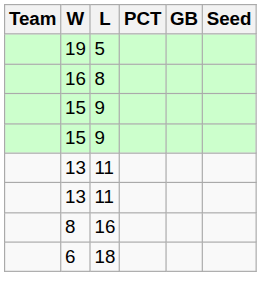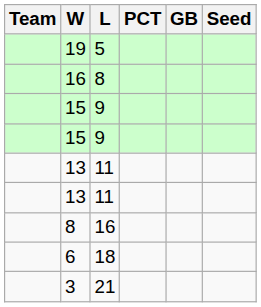 <table class=wikitable>
 <tr>
 <th>Team</th>
 <th>W</th>
 <th>L</th>
 <th>PCT</th>
 <th>GB</th>
 <th>Seed</th>
 </tr>
 <tr bgcolor=#ccffcc>
 <td></td>
 <td>19</td>
 <td>5</td>
 <td></td>
 <td></td>
 <td></td>
 </tr>
 <tr bgcolor=#ccffcc>
 <td></td>
 <td>16</td>
 <td>8</td>
 <td></td>
 <td></td>
 <td></td>
 </tr>
 <tr bgcolor=#ccffcc>
 <td></td>
 <td>15</td>
 <td>9</td>
 <td></td>
 <td></td>
 <td></td>
 </tr>
 <tr bgcolor=#ccffcc>
 <td></td>
 <td>15</td>
 <td>9</td>
 <td></td>
 <td></td>
 <td></td>
 </tr>
 <tr>
 <td></td>
 <td>13</td>
 <td>11</td>
 <td></td>
 <td></td>
 <td></td>
 </tr>
 <tr>
 <td></td>
 <td>13</td>
 <td>11</td>
 <td></td>
 <td></td>
 <td></td>
 </tr>
 <tr>
 <td></td>
 <td>8</td>
 <td>16</td>
 <td></td>
 <td></td>
 <td></td>
 </tr>
 <tr>
 <td></td>
 <td>6</td>
 <td>18</td>
 <td></td>
 <td></td>
 <td></td>
 </tr>
+<tr>
+<td></td>
+<td>3</td>
+<td>21</td>
+<td></td>
+<td></td>
+<td></td>
+</tr>
 </table>
